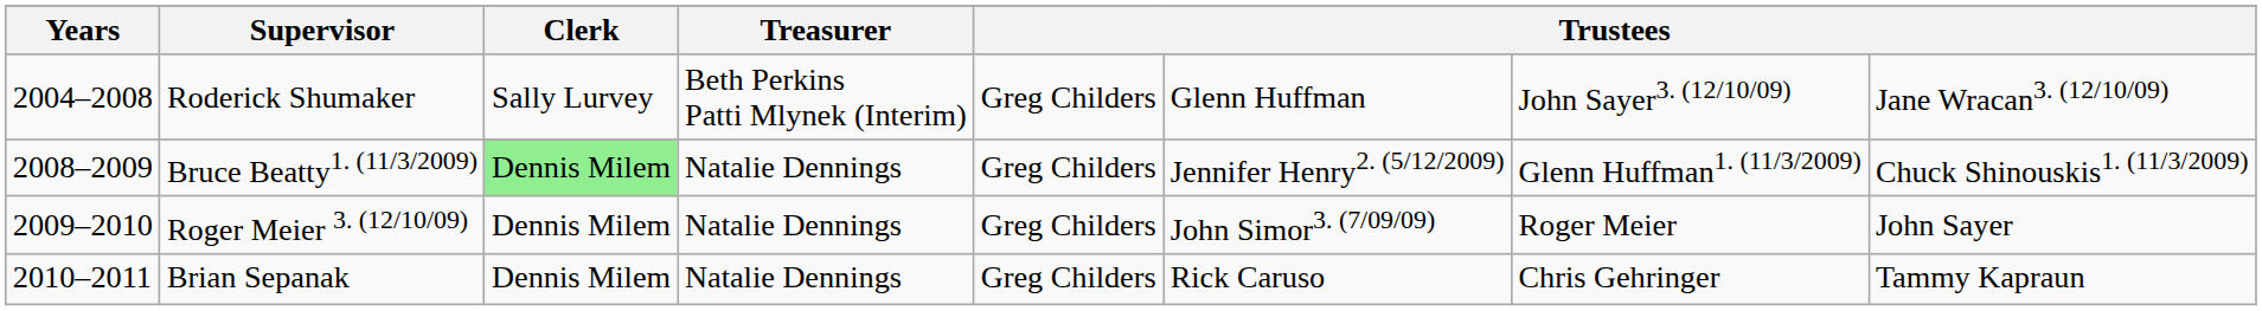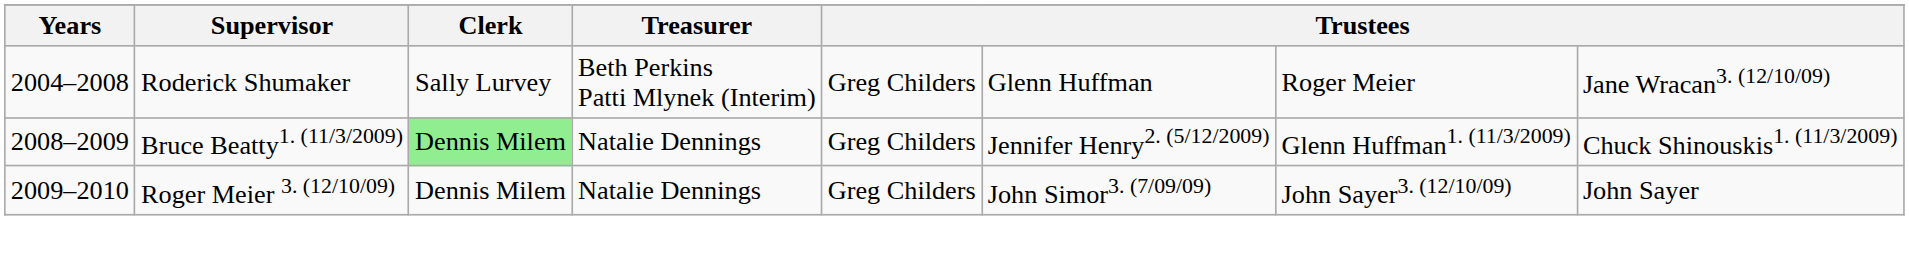 <table class="wikitable">
 <tr>
 </tr>
 <tr>
 <th>Years</th>
 <th>Supervisor</th>
 <th>Clerk</th>
 <th>Treasurer</th>
 <th colspan=4>Trustees</th>
 </tr>
 <tr>
 <td>2004–2008</td>
 <td>Roderick Shumaker</td>
 <td>Sally Lurvey</td>
 <td>Beth Perkins <br>Patti Mlynek (Interim)</td>
 <td>Greg Childers</td>
 <td>Glenn Huffman</td>
-<td>John Sayer<sup>3. (12/10/09)</sup></td>
+<td>Roger Meier</td>
 <td>Jane Wracan<sup>3. (12/10/09)</sup></td>
 </tr>
 <tr>
 <td>2008–2009</td>
 <td>Bruce Beatty<sup>1. (11/3/2009)</sup></td>
 <td style="background: lightgreen;">Dennis Milem</td>
 <td>Natalie Dennings</td>
 <td>Greg Childers</td>
 <td>Jennifer Henry<sup>2. (5/12/2009)</sup></td>
 <td>Glenn Huffman<sup>1. (11/3/2009)</sup></td>
 <td>Chuck Shinouskis<sup>1. (11/3/2009)</sup></td>
 </tr>
 <tr>
 <td>2009–2010</td>
 <td>Roger Meier <sup>3. (12/10/09)</sup></td>
 <td>Dennis Milem</td>
 <td>Natalie Dennings</td>
 <td>Greg Childers</td>
 <td>John Simor<sup>3. (7/09/09)</sup></td>
-<td>Roger Meier</td>
+<td>John Sayer<sup>3. (12/10/09)</sup></td>
 <td>John Sayer</td>
 </tr>
-<tr>
-<td>2010–2011</td>
-<td>Brian Sepanak</td>
-<td>Dennis Milem</td>
-<td>Natalie Dennings</td>
-<td>Greg Childers</td>
-<td>Rick Caruso</td>
-<td>Chris Gehringer</td>
-<td>Tammy Kapraun</td>
-</tr>
 </table>
